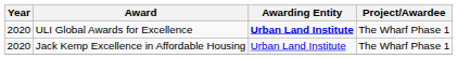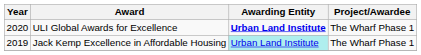 <table class="wikitable">
 <tr>
 <th>Year</th>
 <th>Award</th>
 <th>Awarding Entity</th>
 <th>Project/Awardee</th>
 </tr>
 <tr>
 <td>2020</td>
 <td>ULI Global Awards for Excellence</td>
 <td><strong><a href='#'>Urban Land Institute</a></strong></td>
 <td>The Wharf Phase 1</td>
 </tr>
 <tr>
-<td>2020</td>
+<td>2019</td>
 <td>Jack Kemp Excellence in Affordable Housing</td>
-<td><a href='#'>Urban Land Institute</a></td>
+<td style="background: paleturquoise;"><a href='#'>Urban Land Institute</a></td>
 <td>The Wharf Phase 1</td>
 </tr>
 <tr>
 </tr>
 </table>
